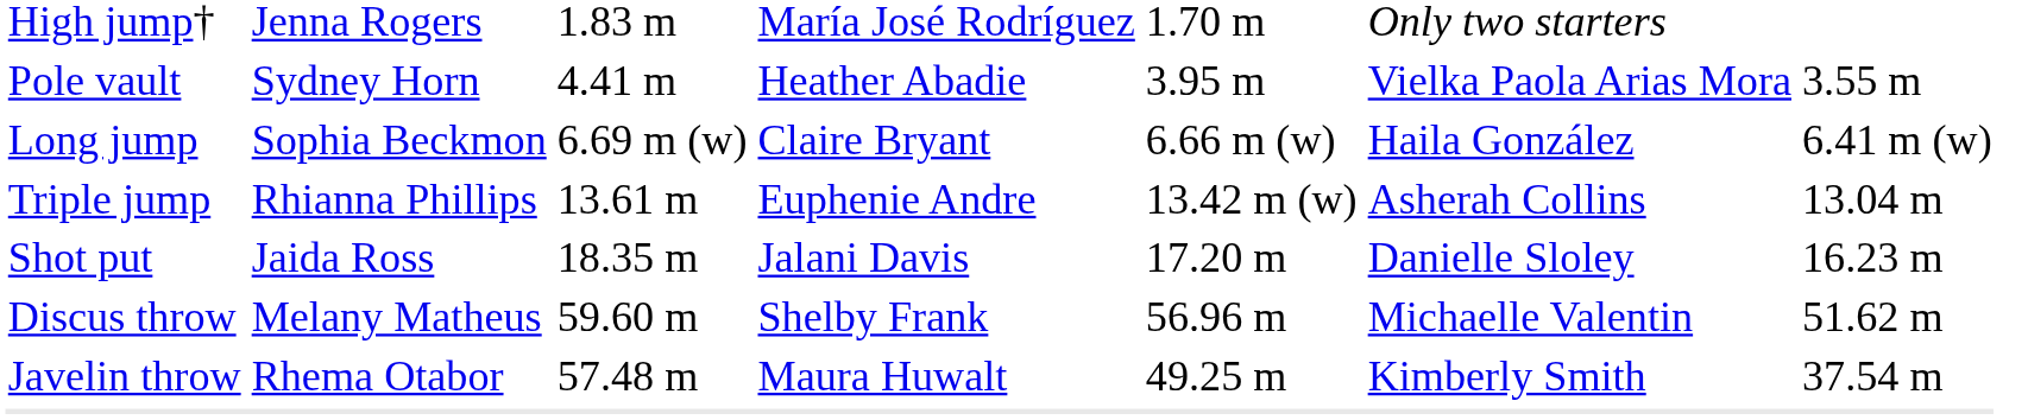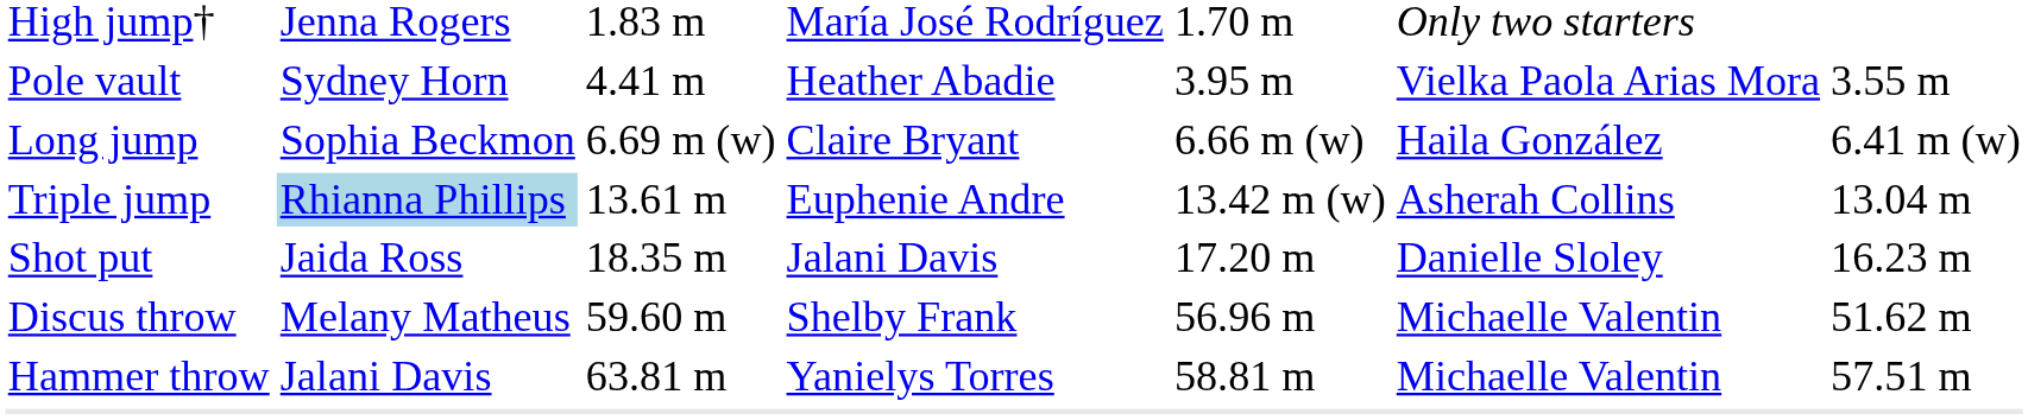 <table>
 <tr>
 <td><a href='#'>High jump</a>†</td>
 <td><a href='#'>Jenna Rogers</a><br></td>
 <td>1.83 m</td>
 <td><a href='#'>María José Rodríguez</a><br></td>
 <td>1.70 m</td>
 <td colspan=2><em>Only two starters</em></td>
 </tr>
 <tr>
 <td><a href='#'>Pole vault</a></td>
 <td><a href='#'>Sydney Horn</a><br></td>
 <td>4.41 m </td>
 <td><a href='#'>Heather Abadie</a><br></td>
 <td>3.95 m</td>
 <td><a href='#'>Vielka Paola Arias Mora</a><br></td>
 <td>3.55 m</td>
 </tr>
 <tr>
 <td><a href='#'>Long jump</a></td>
 <td><a href='#'>Sophia Beckmon</a><br></td>
 <td>6.69 m (w)</td>
 <td><a href='#'>Claire Bryant</a><br></td>
 <td>6.66 m (w)</td>
 <td><a href='#'>Haila González</a><br></td>
 <td>6.41 m (w)</td>
 </tr>
 <tr>
 <td><a href='#'>Triple jump</a></td>
-<td><a href='#'>Rhianna Phillips</a><br></td>
+<td style="background: lightblue;"><a href='#'>Rhianna Phillips</a><br></td>
 <td>13.61 m</td>
 <td><a href='#'>Euphenie Andre</a><br></td>
 <td>13.42 m (w)</td>
 <td><a href='#'>Asherah Collins</a><br></td>
 <td>13.04 m</td>
 </tr>
 <tr>
 <td><a href='#'>Shot put</a></td>
 <td><a href='#'>Jaida Ross</a><br></td>
 <td>18.35 m</td>
 <td><a href='#'>Jalani Davis</a><br></td>
 <td>17.20 m</td>
 <td><a href='#'>Danielle Sloley</a><br></td>
 <td>16.23 m</td>
 </tr>
 <tr>
 <td><a href='#'>Discus throw</a></td>
 <td><a href='#'>Melany Matheus</a><br></td>
 <td>59.60 m</td>
 <td><a href='#'>Shelby Frank</a><br></td>
 <td>56.96 m</td>
 <td><a href='#'>Michaelle Valentin</a><br></td>
 <td>51.62 m</td>
 </tr>
 <tr>
-<td><a href='#'>Javelin throw</a></td>
-<td><a href='#'>Rhema Otabor</a><br></td>
-<td>57.48 m </td>
-<td><a href='#'>Maura Huwalt</a><br></td>
-<td>49.25 m</td>
-<td><a href='#'>Kimberly Smith</a><br></td>
-<td>37.54 m</td>
+<td><a href='#'>Hammer throw</a></td>
+<td><a href='#'>Jalani Davis</a><br></td>
+<td>63.81 m</td>
+<td><a href='#'>Yanielys Torres</a><br></td>
+<td>58.81 m</td>
+<td><a href='#'>Michaelle Valentin</a><br></td>
+<td>57.51 m</td>
 </tr>
 <tr style="background:#e8e8e8;">
 <td colspan=7></td>
 </tr>
 </table>
